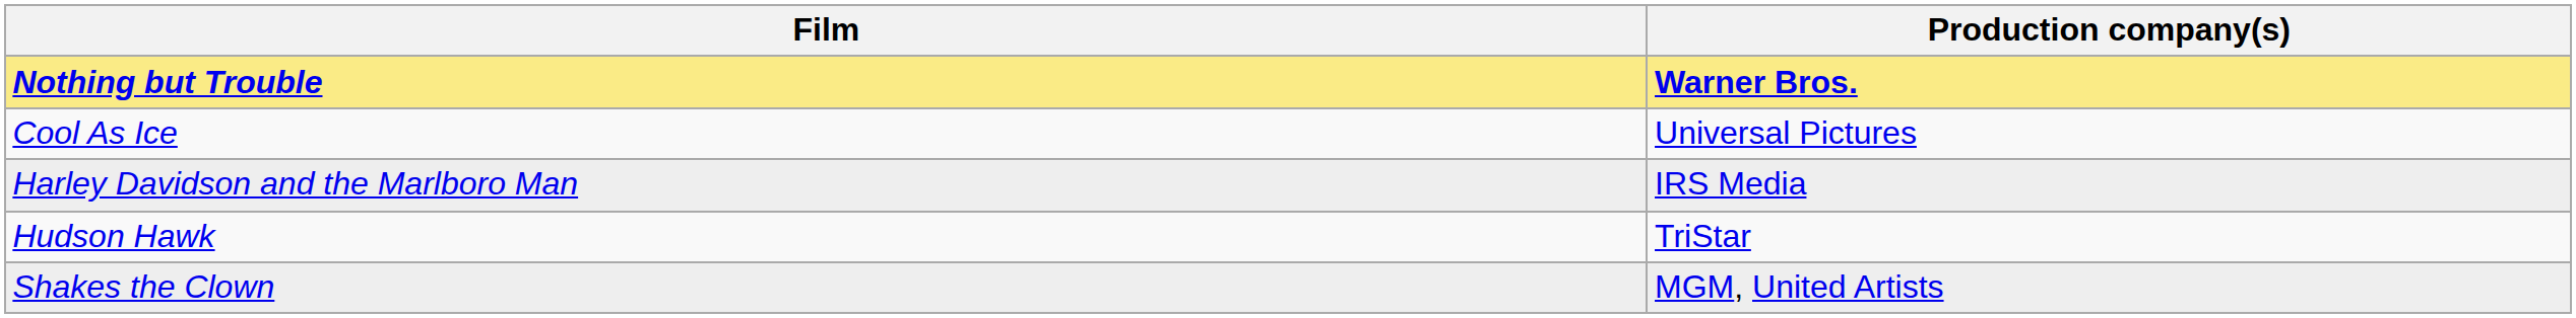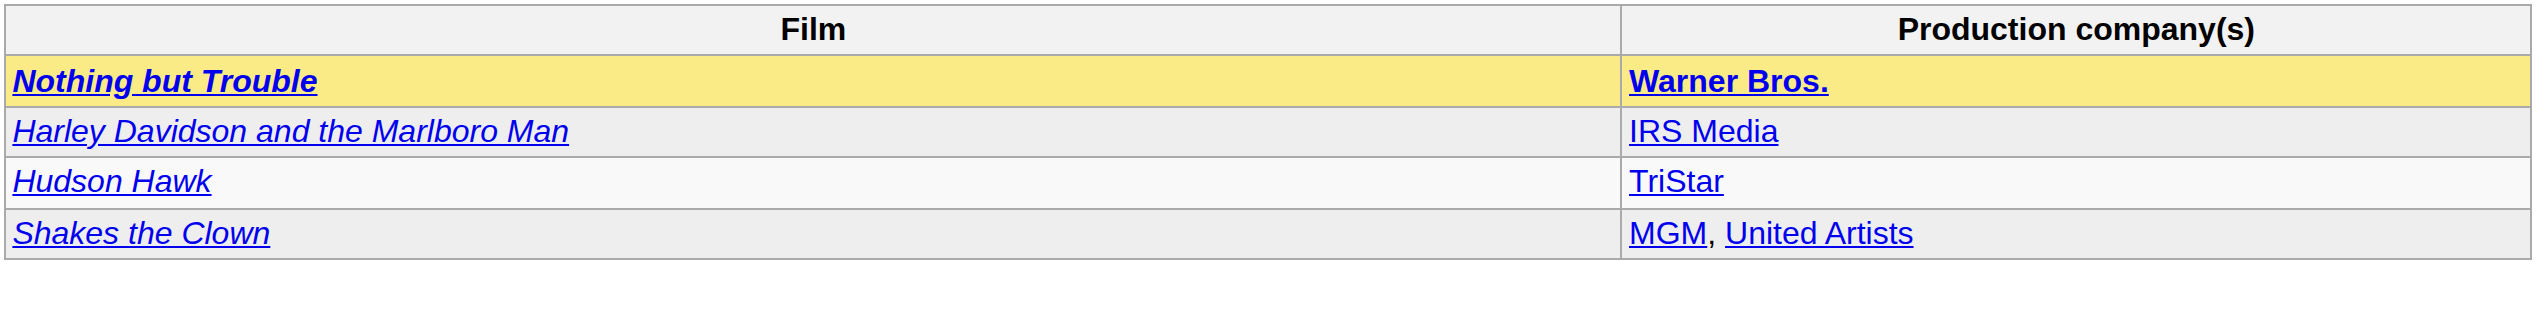 <table class="wikitable" style="width:100%;">
 <tr>
 <th style="width:16%;">Film</th>
 <th style="width:9%;">Production company(s)</th>
 </tr>
 <tr style="background:#FAEB86">
 <td><strong><em><a href='#'>Nothing but Trouble</a></em></strong></td>
 <td><strong><a href='#'>Warner Bros.</a></strong></td>
-</tr>
-<tr>
-<td><em><a href='#'>Cool As Ice</a></em></td>
-<td><a href='#'>Universal Pictures</a></td>
 </tr>
 <tr>
 </tr>
 <tr style="background:#eee;">
 <td><em><a href='#'>Harley Davidson and the Marlboro Man</a></em></td>
 <td><a href='#'>IRS Media</a></td>
 </tr>
 <tr>
 <td><em><a href='#'>Hudson Hawk</a></em></td>
 <td><a href='#'>TriStar</a></td>
 </tr>
 <tr>
 </tr>
 <tr style="background:#eee;">
 <td><em><a href='#'>Shakes the Clown</a></em></td>
 <td><a href='#'>MGM</a>, <a href='#'>United Artists</a></td>
 </tr>
 </table>
